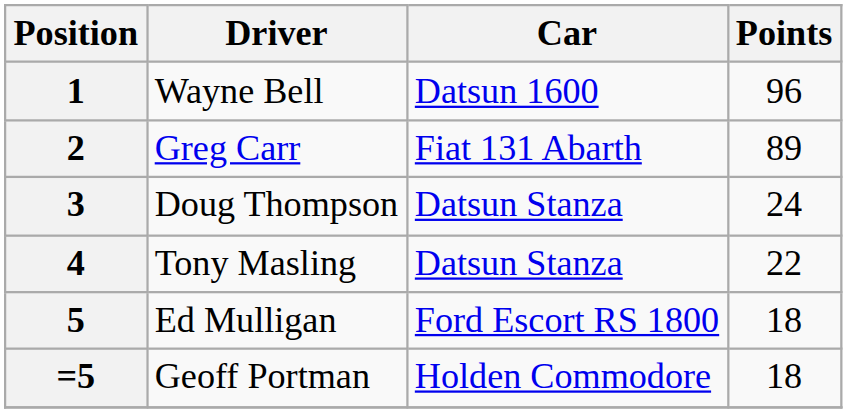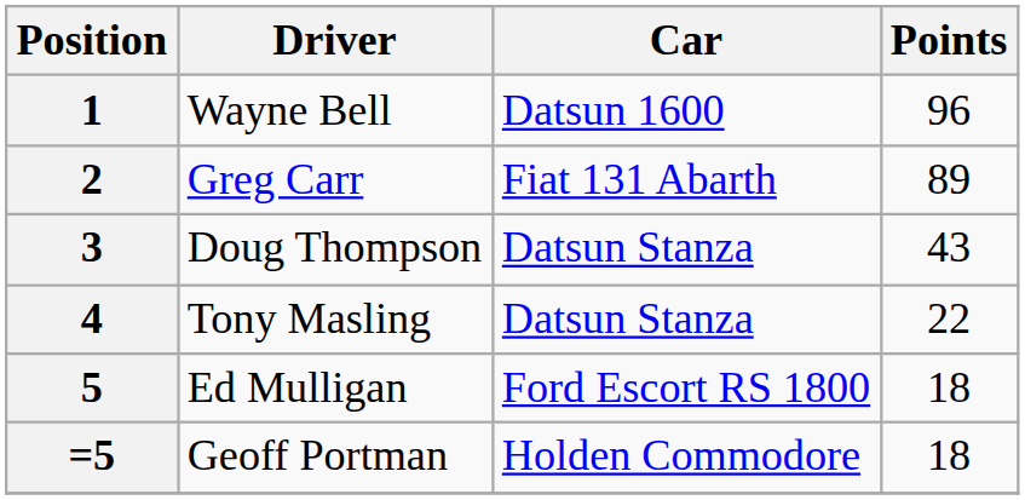 <table class="wikitable" border="1">
 <tr>
 <th>Position</th>
 <th>Driver</th>
 <th>Car</th>
 <th>Points</th>
 </tr>
 <tr>
 <th>1</th>
 <td>Wayne Bell</td>
 <td><a href='#'>Datsun 1600</a></td>
 <td align="center">96</td>
 </tr>
 <tr>
 <th>2</th>
 <td><a href='#'>Greg Carr</a></td>
 <td><a href='#'>Fiat 131 Abarth</a></td>
 <td align="center">89</td>
 </tr>
 <tr>
 <th>3</th>
 <td>Doug Thompson</td>
 <td><a href='#'>Datsun Stanza</a></td>
-<td align="center">24</td>
+<td align="center">43</td>
 </tr>
 <tr>
 <th>4</th>
 <td>Tony Masling</td>
 <td><a href='#'>Datsun Stanza</a></td>
 <td align="center">22</td>
 </tr>
 <tr>
 <th>5</th>
 <td>Ed Mulligan</td>
 <td><a href='#'>Ford Escort RS 1800</a></td>
 <td align="center">18</td>
 </tr>
 <tr>
 <th>=5</th>
 <td>Geoff Portman</td>
 <td><a href='#'>Holden Commodore</a></td>
 <td align="center">18</td>
 </tr>
 <tr>
 </tr>
 </table>
